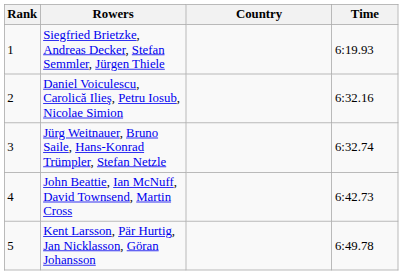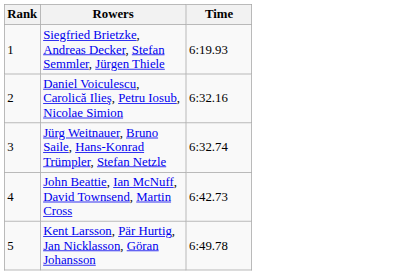 <table class="wikitable">
 <tr>
 <th width=25>Rank</th>
 <th width=175>Rowers</th>
-<th width=175>Country</th>
 <th width=75>Time</th>
 </tr>
 <tr>
 <td>1</td>
 <td><a href='#'>Siegfried Brietzke</a>, <a href='#'>Andreas Decker</a>, <a href='#'>Stefan Semmler</a>, <a href='#'>Jürgen Thiele</a></td>
-<td></td>
 <td>6:19.93</td>
 </tr>
 <tr>
 <td>2</td>
 <td><a href='#'>Daniel Voiculescu</a>, <a href='#'>Carolică Ilieş</a>, <a href='#'>Petru Iosub</a>, <a href='#'>Nicolae Simion</a></td>
-<td></td>
 <td>6:32.16</td>
 </tr>
 <tr>
 <td>3</td>
 <td><a href='#'>Jürg Weitnauer</a>, <a href='#'>Bruno Saile</a>, <a href='#'>Hans-Konrad Trümpler</a>, <a href='#'>Stefan Netzle</a></td>
-<td></td>
 <td>6:32.74</td>
 </tr>
 <tr>
 <td>4</td>
 <td><a href='#'>John Beattie</a>, <a href='#'>Ian McNuff</a>, <a href='#'>David Townsend</a>, <a href='#'>Martin Cross</a></td>
-<td></td>
 <td>6:42.73</td>
 </tr>
 <tr>
 <td>5</td>
 <td><a href='#'>Kent Larsson</a>, <a href='#'>Pär Hurtig</a>, <a href='#'>Jan Nicklasson</a>, <a href='#'>Göran Johansson</a></td>
-<td></td>
 <td>6:49.78</td>
 </tr>
 </table>
